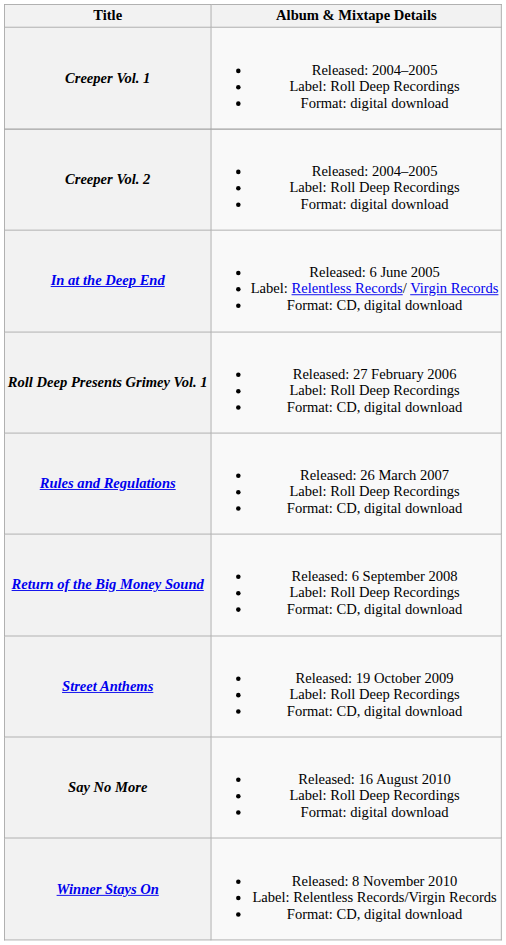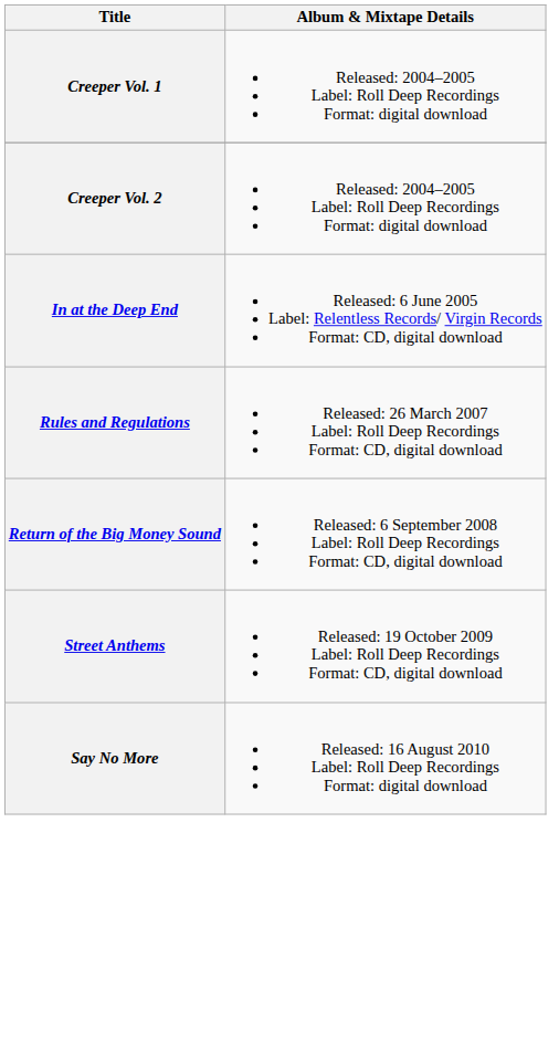 <table class="wikitable plainrowheaders" style="text-align:center;">
 <tr>
 <th scope="col">Title</th>
 <th scope="col">Album & Mixtape Details</th>
 </tr>
 <tr>
 <th scope="row"><strong><em>Creeper Vol. 1</em></strong></th>
 <td><br><ul><li>Released: 2004–2005</li><li>Label: Roll Deep Recordings</li><li>Format: digital download</li></ul></td>
 </tr>
 <tr>
 </tr>
 <tr>
 <th scope="row"><strong><em>Creeper Vol. 2</em></strong></th>
 <td><br><ul><li>Released: 2004–2005</li><li>Label: Roll Deep Recordings</li><li>Format: digital download</li></ul></td>
 </tr>
 <tr>
 <th scope="row"><strong><em><a href='#'>In at the Deep End</a></em></strong></th>
 <td><br><ul><li>Released: 6 June 2005</li><li>Label: <a href='#'>Relentless Records</a>/ <a href='#'>Virgin Records</a></li><li>Format: CD, digital download</li></ul></td>
 </tr>
 <tr>
-<th scope="row"><strong><em>Roll Deep Presents Grimey Vol. 1</em></strong></th>
-<td><br><ul><li>Released: 27 February 2006</li><li>Label: Roll Deep Recordings</li><li>Format: CD, digital download</li></ul></td>
-</tr>
-<tr>
 <th scope="row"><strong><em><a href='#'>Rules and Regulations</a></em></strong></th>
 <td><br><ul><li>Released: 26 March 2007</li><li>Label: Roll Deep Recordings</li><li>Format: CD, digital download</li></ul></td>
 </tr>
 <tr>
 <th scope="row"><strong><em><a href='#'>Return of the Big Money Sound</a></em></strong></th>
 <td><br><ul><li>Released: 6 September 2008</li><li>Label: Roll Deep Recordings</li><li>Format: CD, digital download</li></ul></td>
 </tr>
 <tr>
 <th scope="row"><strong><em><a href='#'>Street Anthems</a></em></strong></th>
 <td><br><ul><li>Released: 19 October 2009</li><li>Label: Roll Deep Recordings</li><li>Format: CD, digital download</li></ul></td>
 </tr>
 <tr>
 <th scope="row"><strong><em>Say No More</em></strong></th>
 <td><br><ul><li>Released: 16 August 2010</li><li>Label: Roll Deep Recordings</li><li>Format: digital download</li></ul></td>
 </tr>
-<tr>
-<th scope="row"><strong><em><a href='#'>Winner Stays On</a></em></strong></th>
-<td><br><ul><li>Released: 8 November 2010</li><li>Label: Relentless Records/Virgin Records</li><li>Format: CD, digital download</li></ul></td>
-</tr>
 </table>
